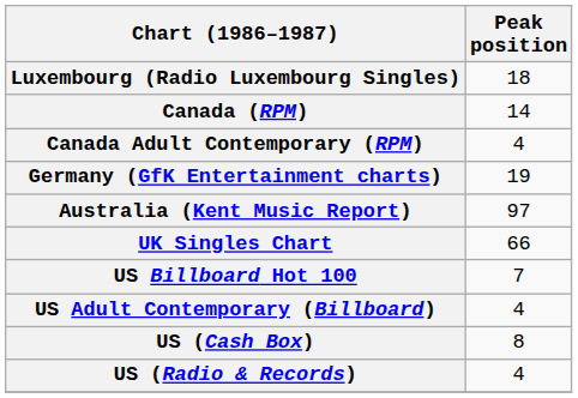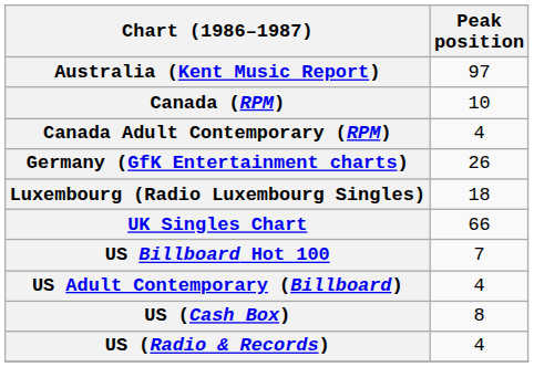 <table class="wikitable sortable plainrowheaders" style="text-align:center">
 <tr>
 <th scope="col">Chart (1986–1987)</th>
 <th scope="col">Peak<br>position</th>
 </tr>
 <tr>
-<th scope="row">Luxembourg (Radio Luxembourg Singles)</th>
-<td>18</td>
+<th scope="row">Australia (<a href='#'>Kent Music Report</a>)</th>
+<td>97</td>
 </tr>
 <tr>
 <th scope="row">Canada (<em><a href='#'>RPM</a></em>)</th>
-<td>14</td>
+<td>10</td>
 </tr>
 <tr>
 <th scope="row">Canada Adult Contemporary (<em><a href='#'>RPM</a></em>)</th>
 <td>4</td>
 </tr>
 <tr>
 <th scope="row">Germany (<a href='#'>GfK Entertainment charts</a>)</th>
-<td>19</td>
+<td>26</td>
 </tr>
 <tr>
-<th scope="row">Australia (<a href='#'>Kent Music Report</a>)</th>
-<td>97</td>
+<th scope="row">Luxembourg (Radio Luxembourg Singles)</th>
+<td>18</td>
 </tr>
 <tr>
 <th scope="row"><a href='#'>UK Singles Chart</a></th>
 <td>66</td>
 </tr>
 <tr>
 <th scope="row">US <a href='#'><em>Billboard</em> Hot 100</a></th>
 <td>7</td>
 </tr>
 <tr>
 <th scope="row">US <a href='#'>Adult Contemporary</a> (<a href='#'><em>Billboard</em></a>)</th>
 <td>4</td>
 </tr>
 <tr>
 <th scope="row">US (<a href='#'><em>Cash Box</em></a>)</th>
 <td>8</td>
 </tr>
 <tr>
 <th scope="row">US (<em><a href='#'>Radio & Records</a></em>)</th>
 <td>4</td>
 </tr>
 <tr>
 </tr>
 </table>
